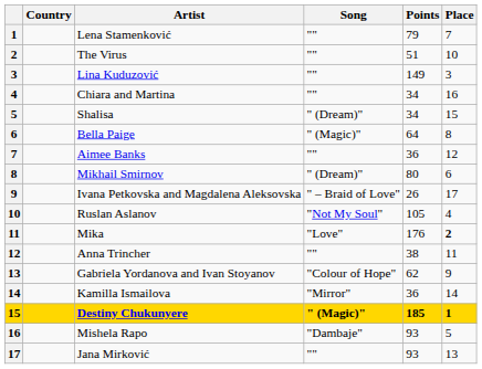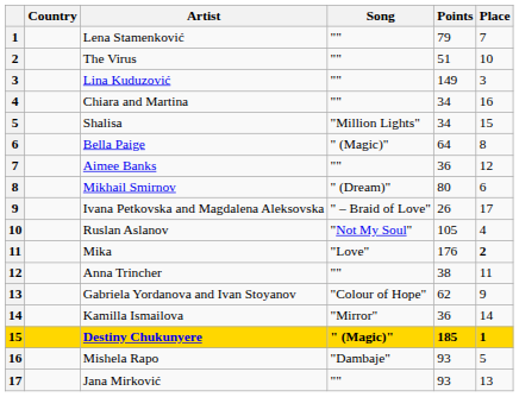 <table class="sortable wikitable plainrowheaders">
 <tr>
 <th scope="col"></th>
 <th scope="col">Country</th>
 <th scope="col">Artist</th>
 <th scope="col">Song</th>
 <th scope="col">Points</th>
 <th scope="col">Place</th>
 </tr>
 <tr>
 <th scope="row" style="text-align:center;">1</th>
 <td></td>
 <td>Lena Stamenković</td>
 <td>""</td>
 <td>79</td>
 <td>7</td>
 </tr>
 <tr>
 <th scope="row" style="text-align:center;">2</th>
 <td></td>
 <td>The Virus</td>
 <td>""</td>
 <td>51</td>
 <td>10</td>
 </tr>
 <tr>
 <th scope="row" style="text-align:center;">3</th>
 <td></td>
 <td><a href='#'>Lina Kuduzović</a></td>
 <td>""</td>
 <td>149</td>
 <td>3</td>
 </tr>
 <tr>
 <th scope="row" style="text-align:center;">4</th>
 <td></td>
 <td>Chiara and Martina</td>
 <td>""</td>
 <td>34</td>
 <td>16</td>
 </tr>
 <tr>
 <th scope="row" style="text-align:center;">5</th>
 <td></td>
 <td>Shalisa</td>
-<td>" (Dream)"</td>
+<td>"Million Lights"</td>
 <td>34</td>
 <td>15</td>
 </tr>
 <tr>
 <th scope="row" style="text-align:center;">6</th>
 <td></td>
 <td><a href='#'>Bella Paige</a></td>
 <td>" (Magic)"</td>
 <td>64</td>
 <td>8</td>
 </tr>
 <tr>
 <th scope="row" style="text-align:center;">7</th>
 <td></td>
 <td><a href='#'>Aimee Banks</a></td>
 <td>""</td>
 <td>36</td>
 <td>12</td>
 </tr>
 <tr>
 <th scope="row" style="text-align:center;">8</th>
 <td></td>
 <td><a href='#'>Mikhail Smirnov</a></td>
 <td>" (Dream)"</td>
 <td>80</td>
 <td>6</td>
 </tr>
 <tr>
 <th scope="row" style="text-align:center;">9</th>
 <td></td>
 <td>Ivana Petkovska and Magdalena Aleksovska</td>
 <td>" – Braid of Love"</td>
 <td>26</td>
 <td>17</td>
 </tr>
 <tr>
 <th scope="row" style="text-align:center;">10</th>
 <td></td>
 <td>Ruslan Aslanov</td>
 <td>"<a href='#'>Not My Soul</a>"</td>
 <td>105</td>
 <td>4</td>
 </tr>
 <tr>
 <th scope="row" style="text-align:center;">11</th>
 <td></td>
 <td>Mika</td>
 <td>"Love"</td>
 <td>176</td>
 <td><strong>2</strong></td>
 </tr>
 <tr>
 <th scope="row" style="text-align:center;">12</th>
 <td></td>
 <td>Anna Trincher</td>
 <td>""</td>
 <td>38</td>
 <td>11</td>
 </tr>
 <tr>
 <th scope="row" style="text-align:center;">13</th>
 <td></td>
 <td>Gabriela Yordanova and Ivan Stoyanov</td>
 <td>"Colour of Hope"</td>
 <td>62</td>
 <td>9</td>
 </tr>
 <tr>
 <th scope="row" style="text-align:center;">14</th>
 <td></td>
 <td>Kamilla Ismailova</td>
 <td>"Mirror"</td>
 <td>36</td>
 <td>14</td>
 </tr>
 <tr style="font-weight:bold; background:gold;">
 <th scope="row" style="text-align:center; font-weight:bold; background:gold;">15</th>
 <td></td>
 <td><a href='#'>Destiny Chukunyere</a></td>
 <td>" (Magic)"</td>
 <td>185</td>
 <td>1</td>
 </tr>
 <tr>
 <th scope="row" style="text-align:center;">16</th>
 <td></td>
 <td>Mishela Rapo</td>
 <td>"Dambaje"</td>
 <td>93</td>
 <td>5</td>
 </tr>
 <tr>
 <th scope="row" style="text-align:center;">17</th>
 <td></td>
 <td>Jana Mirković</td>
 <td>""</td>
 <td>93</td>
 <td>13</td>
 </tr>
 </table>
